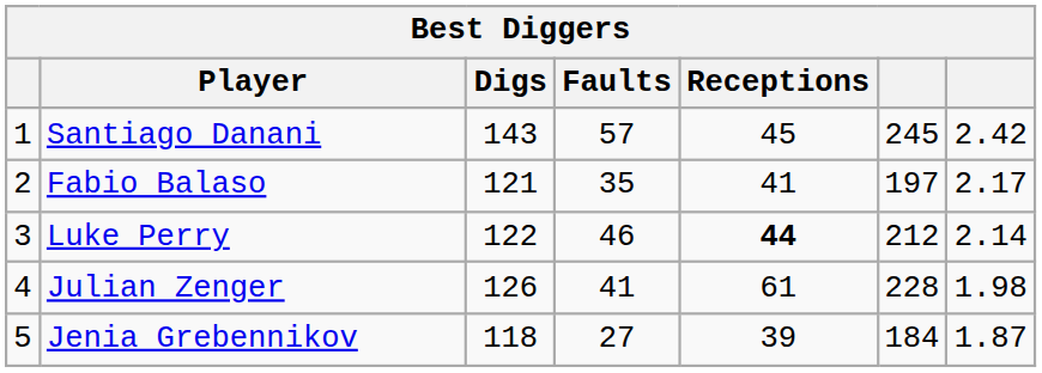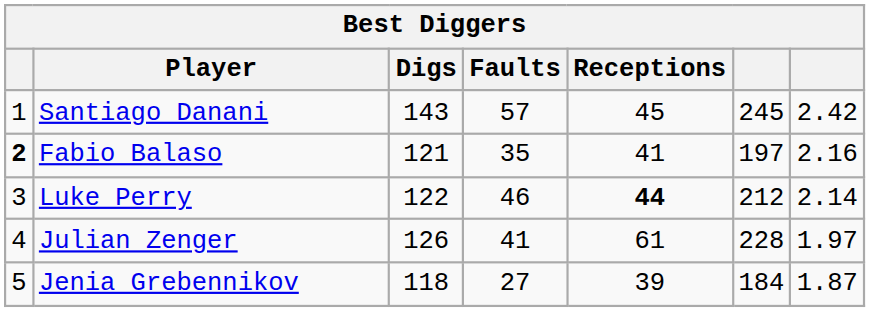 <table class="wikitable sortable" style=font-size:90%>
 <tr>
 <th colspan=7>Best Diggers</th>
 </tr>
 <tr>
 <th></th>
 <th width=158>Player</th>
 <th width=20>Digs</th>
 <th width=20>Faults</th>
 <th width=20>Receptions</th>
 <th width=20></th>
 <th width=20></th>
 </tr>
 <tr>
 <td>1</td>
 <td> <a href='#'>Santiago Danani</a></td>
 <td align=center>143</td>
 <td align=center>57</td>
 <td align=center>45</td>
 <td align=center>245</td>
 <td align=center>2.42</td>
 </tr>
 <tr>
-<td>2</td>
+<td><strong>2</strong></td>
 <td> <a href='#'>Fabio Balaso</a></td>
 <td align=center>121</td>
 <td align=center>35</td>
 <td align=center>41</td>
 <td align=center>197</td>
-<td align=center>2.17</td>
+<td align=center>2.16</td>
 </tr>
 <tr>
 <td>3</td>
 <td> <a href='#'>Luke Perry</a></td>
 <td align=center>122</td>
 <td align=center>46</td>
 <td align=center><strong>44</strong></td>
 <td align=center>212</td>
 <td align=center>2.14</td>
 </tr>
 <tr>
 <td>4</td>
 <td> <a href='#'>Julian Zenger</a></td>
 <td align=center>126</td>
 <td align=center>41</td>
 <td align=center>61</td>
 <td align=center>228</td>
-<td align=center>1.98</td>
+<td align=center>1.97</td>
 </tr>
 <tr>
 <td>5</td>
 <td> <a href='#'>Jenia Grebennikov</a></td>
 <td align=center>118</td>
 <td align=center>27</td>
 <td align=center>39</td>
 <td align=center>184</td>
 <td align=center>1.87</td>
 </tr>
 </table>
